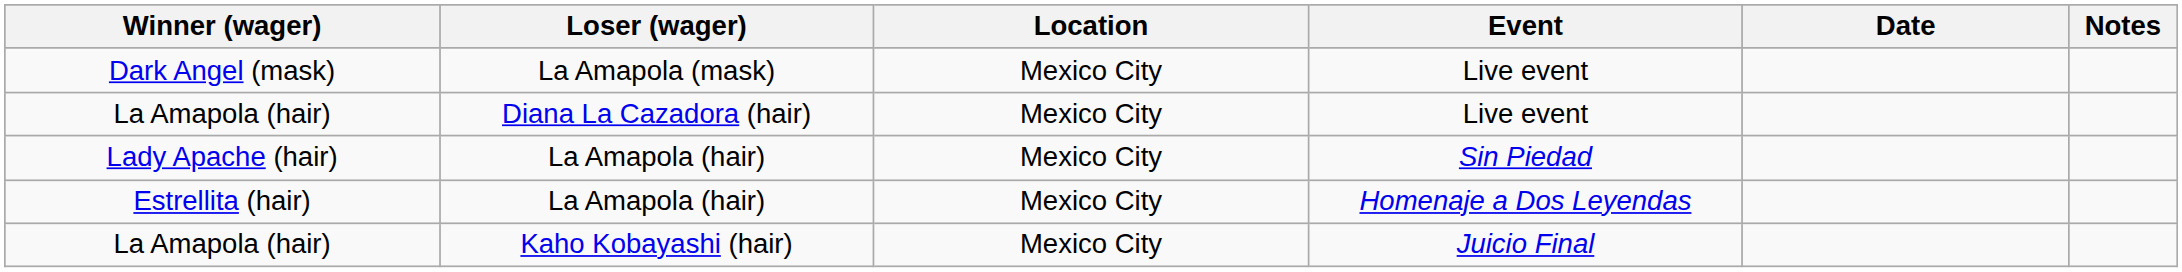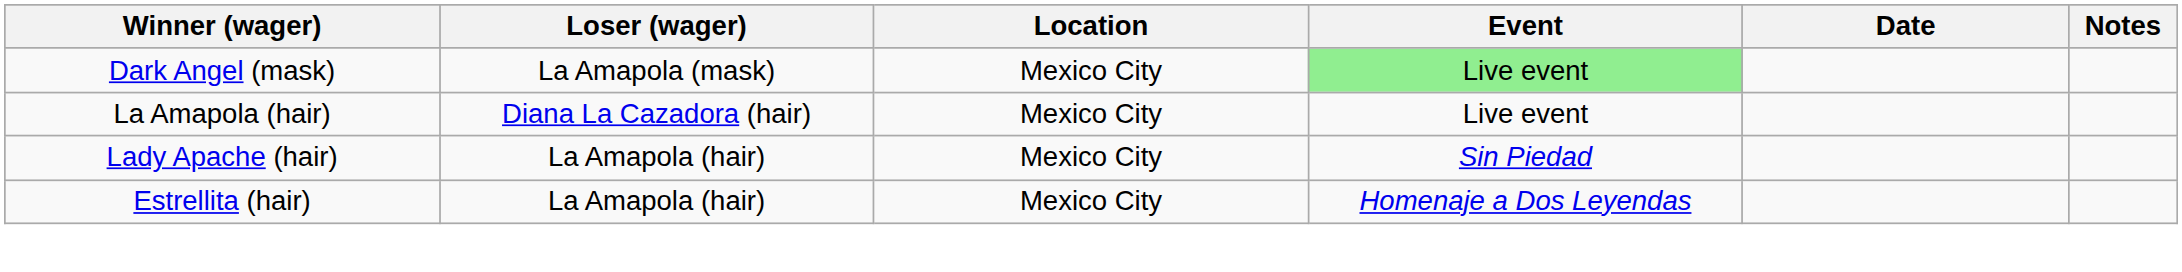 <table class="wikitable sortable" width=100%  style="text-align: center">
 <tr>
 <th width=20% scope="col">Winner (wager)</th>
 <th width=20% scope="col">Loser (wager)</th>
 <th width=20% scope="col">Location</th>
 <th width=20% scope="col">Event</th>
 <th width=15% scope="col">Date</th>
 <th class="unsortable" width=5% scope="col">Notes</th>
 </tr>
 <tr>
 <td><a href='#'>Dark Angel</a> (mask)</td>
 <td>La Amapola (mask)</td>
 <td>Mexico City</td>
-<td>Live event</td>
+<td style="background: lightgreen;">Live event</td>
 <td></td>
 <td> </td>
 </tr>
 <tr>
 <td>La Amapola (hair)</td>
 <td><a href='#'>Diana La Cazadora</a> (hair)</td>
 <td>Mexico City</td>
 <td>Live event</td>
 <td></td>
 <td></td>
 </tr>
 <tr>
 <td><a href='#'>Lady Apache</a> (hair)</td>
 <td>La Amapola (hair)</td>
 <td>Mexico City</td>
 <td><em><a href='#'>Sin Piedad</a></em></td>
 <td></td>
 <td></td>
 </tr>
 <tr>
 <td><a href='#'>Estrellita</a> (hair)</td>
 <td>La Amapola (hair)</td>
 <td>Mexico City</td>
 <td><em><a href='#'>Homenaje a Dos Leyendas</a></em></td>
 <td></td>
 <td></td>
 </tr>
-<tr>
-<td>La Amapola (hair)</td>
-<td><a href='#'>Kaho Kobayashi</a> (hair)</td>
-<td>Mexico City</td>
-<td><em><a href='#'>Juicio Final</a></em></td>
-<td></td>
-<td></td>
-</tr>
 </table>
